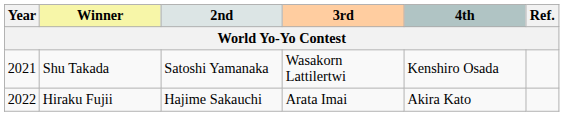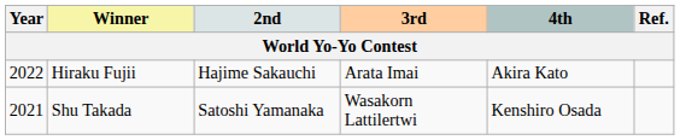 <table class="wikitable" width="100%">
 <tr>
 <th width="6%">Year</th>
 <th style="background-color: #F7F6A8;" width="22%">Winner</th>
 <th style="background-color: #DCE5E5;" width="22%">2nd</th>
 <th style="background-color: #FFCDA0;" width="22%">3rd</th>
 <th style="background-color: #B0C4C4;" width="22%">4th</th>
 <th width="6%">Ref.</th>
 </tr>
 <tr>
 <th colspan="6">World Yo-Yo Contest</th>
 </tr>
 <tr>
+<td align="center">2022</td>
+<td>Hiraku Fujii</td>
+<td>Hajime Sakauchi</td>
+<td>Arata Imai</td>
+<td>Akira Kato</td>
+<td></td>
+</tr>
+<tr>
 <td align="center">2021</td>
 <td>Shu Takada</td>
 <td>Satoshi Yamanaka</td>
 <td>Wasakorn Lattilertwi</td>
 <td>Kenshiro Osada</td>
 <td></td>
 </tr>
-<tr>
-<td align="center">2022</td>
-<td>Hiraku Fujii</td>
-<td>Hajime Sakauchi</td>
-<td>Arata Imai</td>
-<td>Akira Kato</td>
-<td></td>
-</tr>
 </table>
